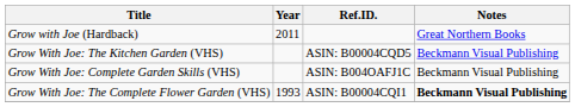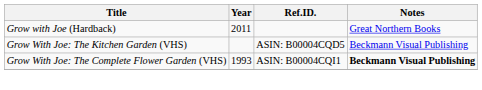 <table class="wikitable sortable">
 <tr>
 <th>Title</th>
 <th>Year</th>
 <th>Ref.ID.</th>
 <th>Notes</th>
 </tr>
 <tr>
 <td><em>Grow with Joe</em> (Hardback)</td>
 <td>2011</td>
 <td></td>
 <td><a href='#'>Great Northern Books</a></td>
 </tr>
 <tr>
 <td><em>Grow With Joe: The Kitchen Garden</em> (VHS)</td>
 <td></td>
 <td>ASIN: B00004CQD5</td>
 <td><a href='#'>Beckmann Visual Publishing</a></td>
 </tr>
 <tr>
-<td><em>Grow With Joe: Complete Garden Skills</em> (VHS)</td>
-<td></td>
-<td>ASIN: B004OAFJ1C</td>
-<td>Beckmann Visual Publishing</td>
-</tr>
-<tr>
 <td><em>Grow With Joe: The Complete Flower Garden</em> (VHS)</td>
 <td>1993</td>
 <td>ASIN: B00004CQI1</td>
 <td><strong>Beckmann Visual Publishing</strong></td>
 </tr>
 <tr>
 </tr>
 </table>
